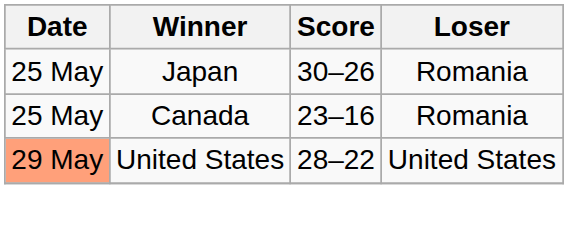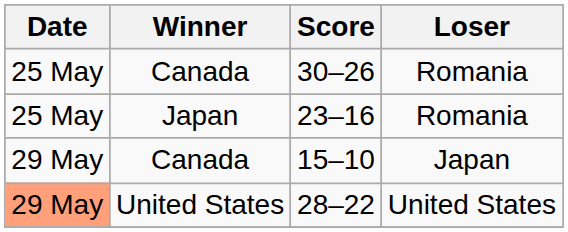 <table class="wikitable sortable" style="text-align: center;">
 <tr>
 <th>Date</th>
 <th>Winner</th>
 <th>Score</th>
 <th>Loser</th>
 </tr>
 <tr>
 <td>25 May</td>
-<td>Japan</td>
+<td>Canada</td>
 <td>30–26</td>
 <td>Romania</td>
 </tr>
 <tr>
 <td>25 May</td>
-<td>Canada</td>
+<td>Japan</td>
 <td>23–16</td>
 <td>Romania</td>
+</tr>
+<tr>
+<td>29 May</td>
+<td>Canada</td>
+<td>15–10</td>
+<td>Japan</td>
 </tr>
 <tr>
 <td style="background: lightsalmon;">29 May</td>
 <td>United States</td>
 <td>28–22</td>
 <td>United States</td>
 </tr>
 <tr>
 </tr>
 </table>
